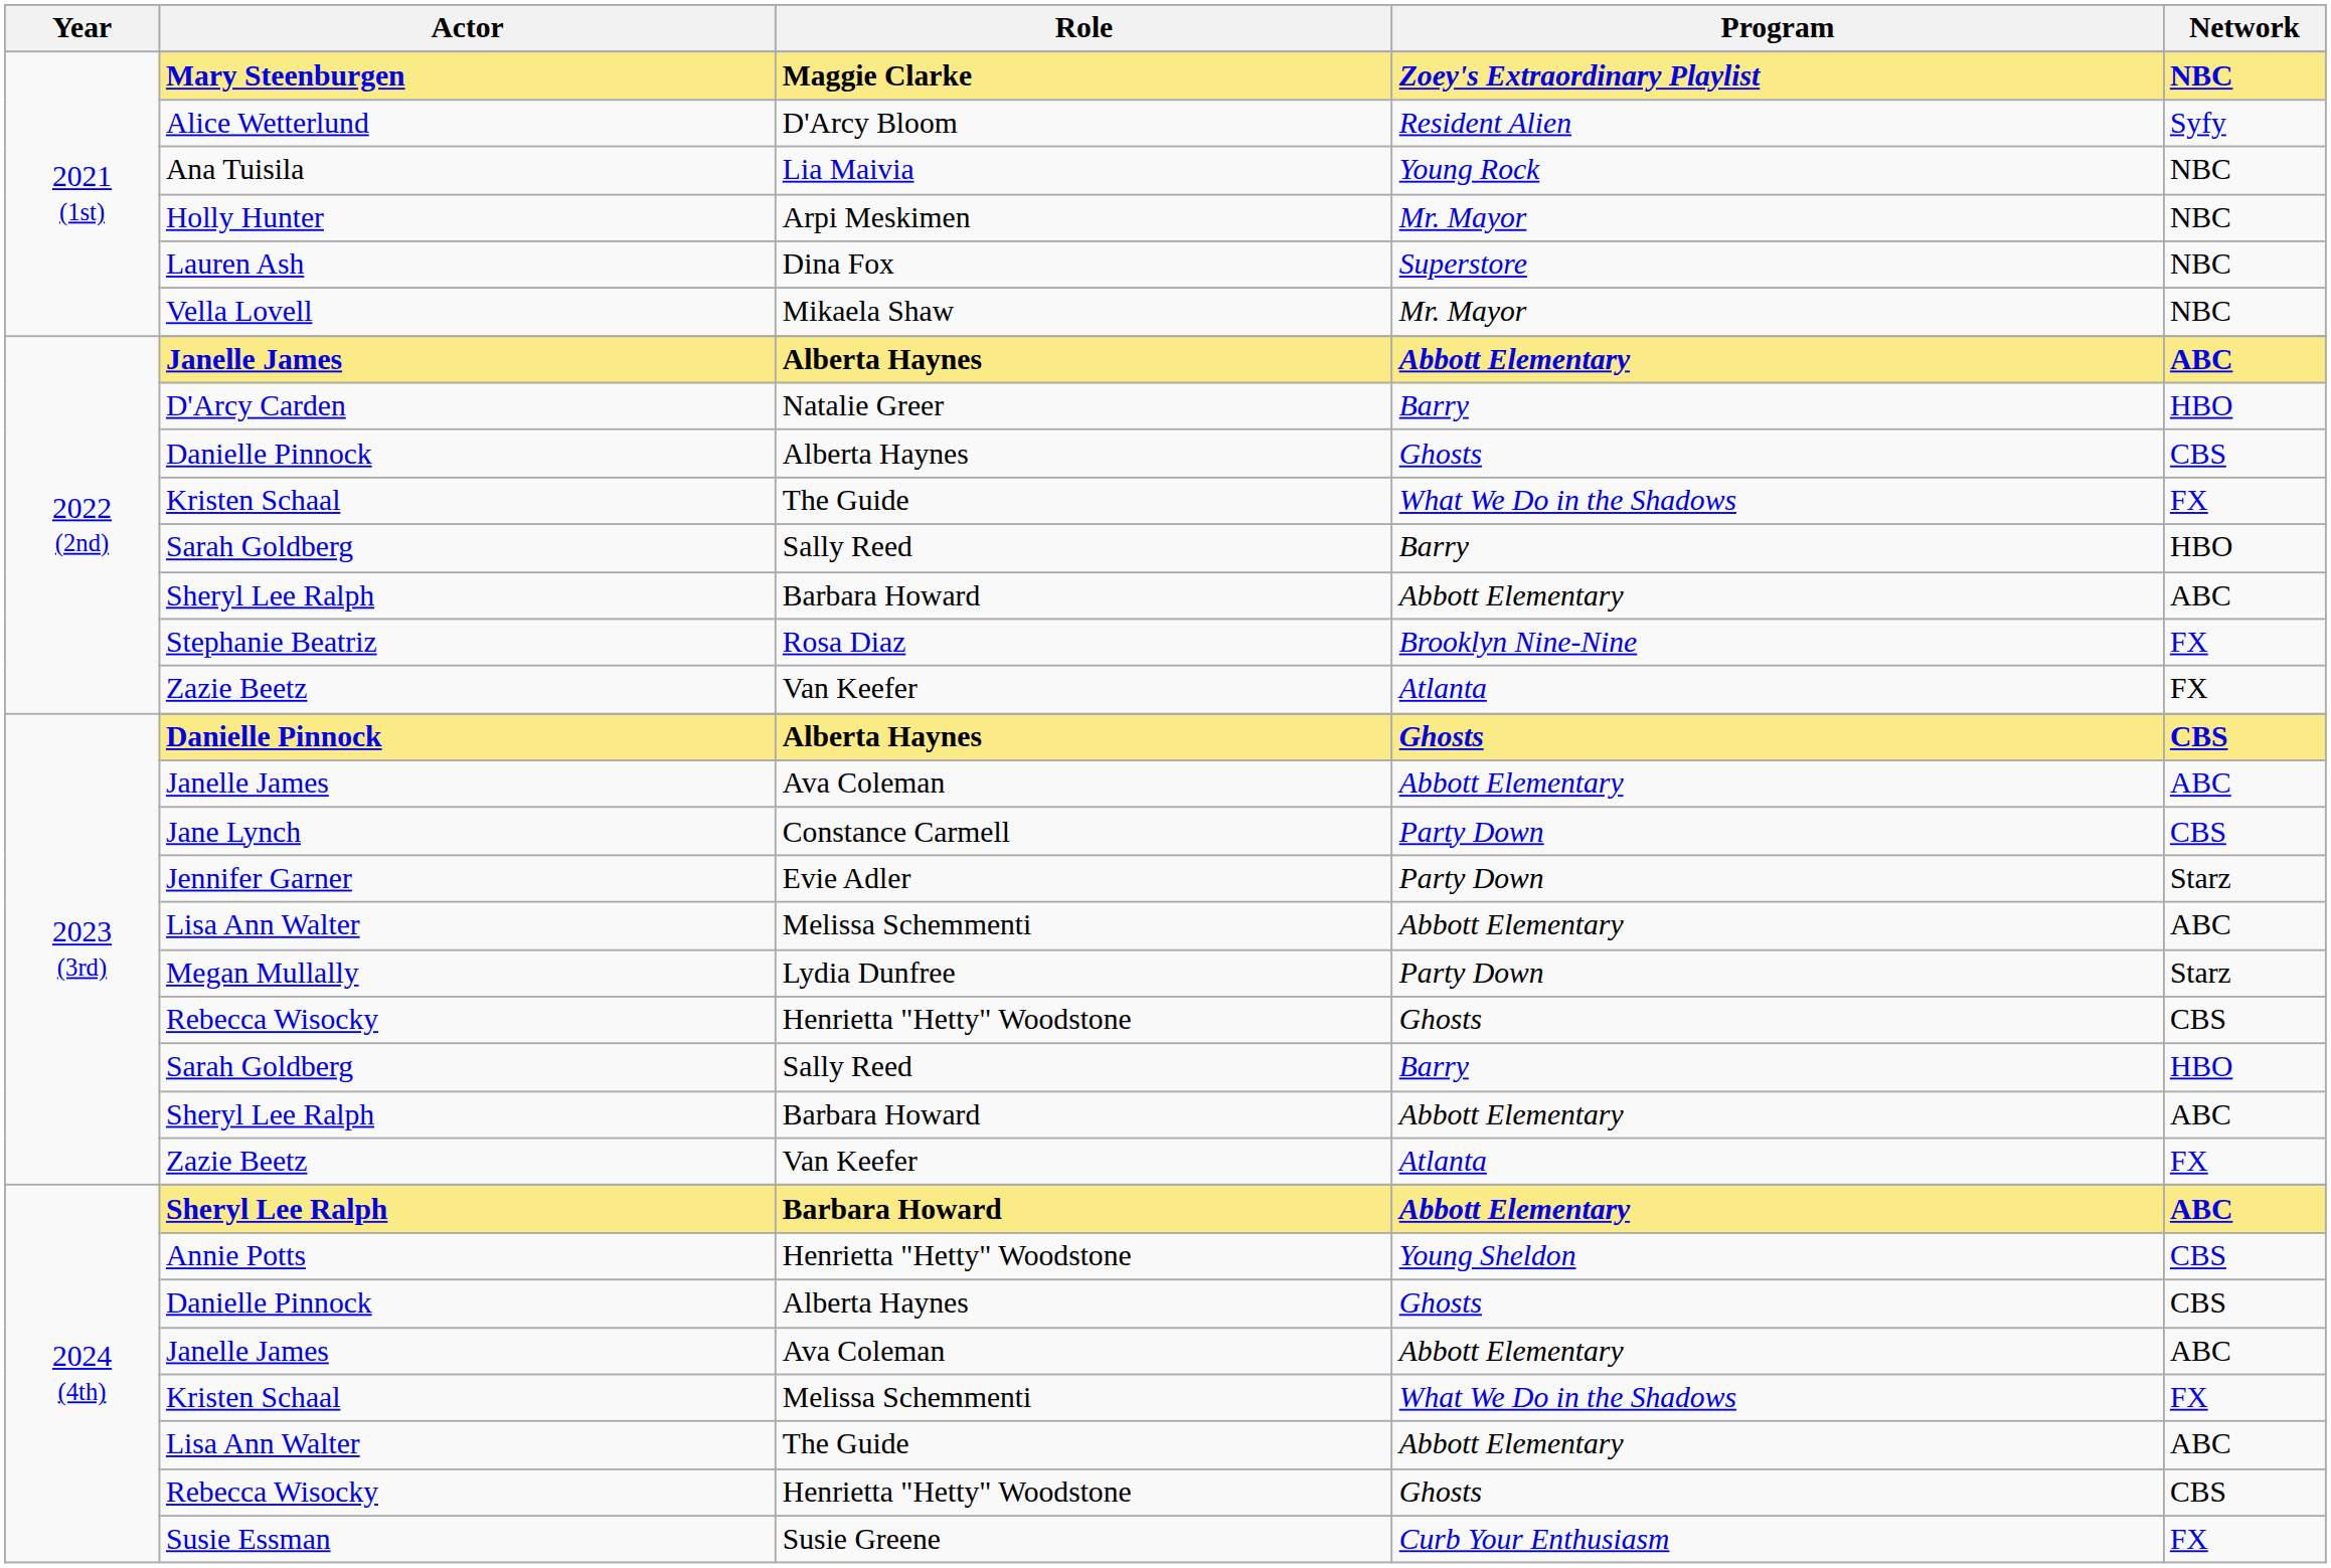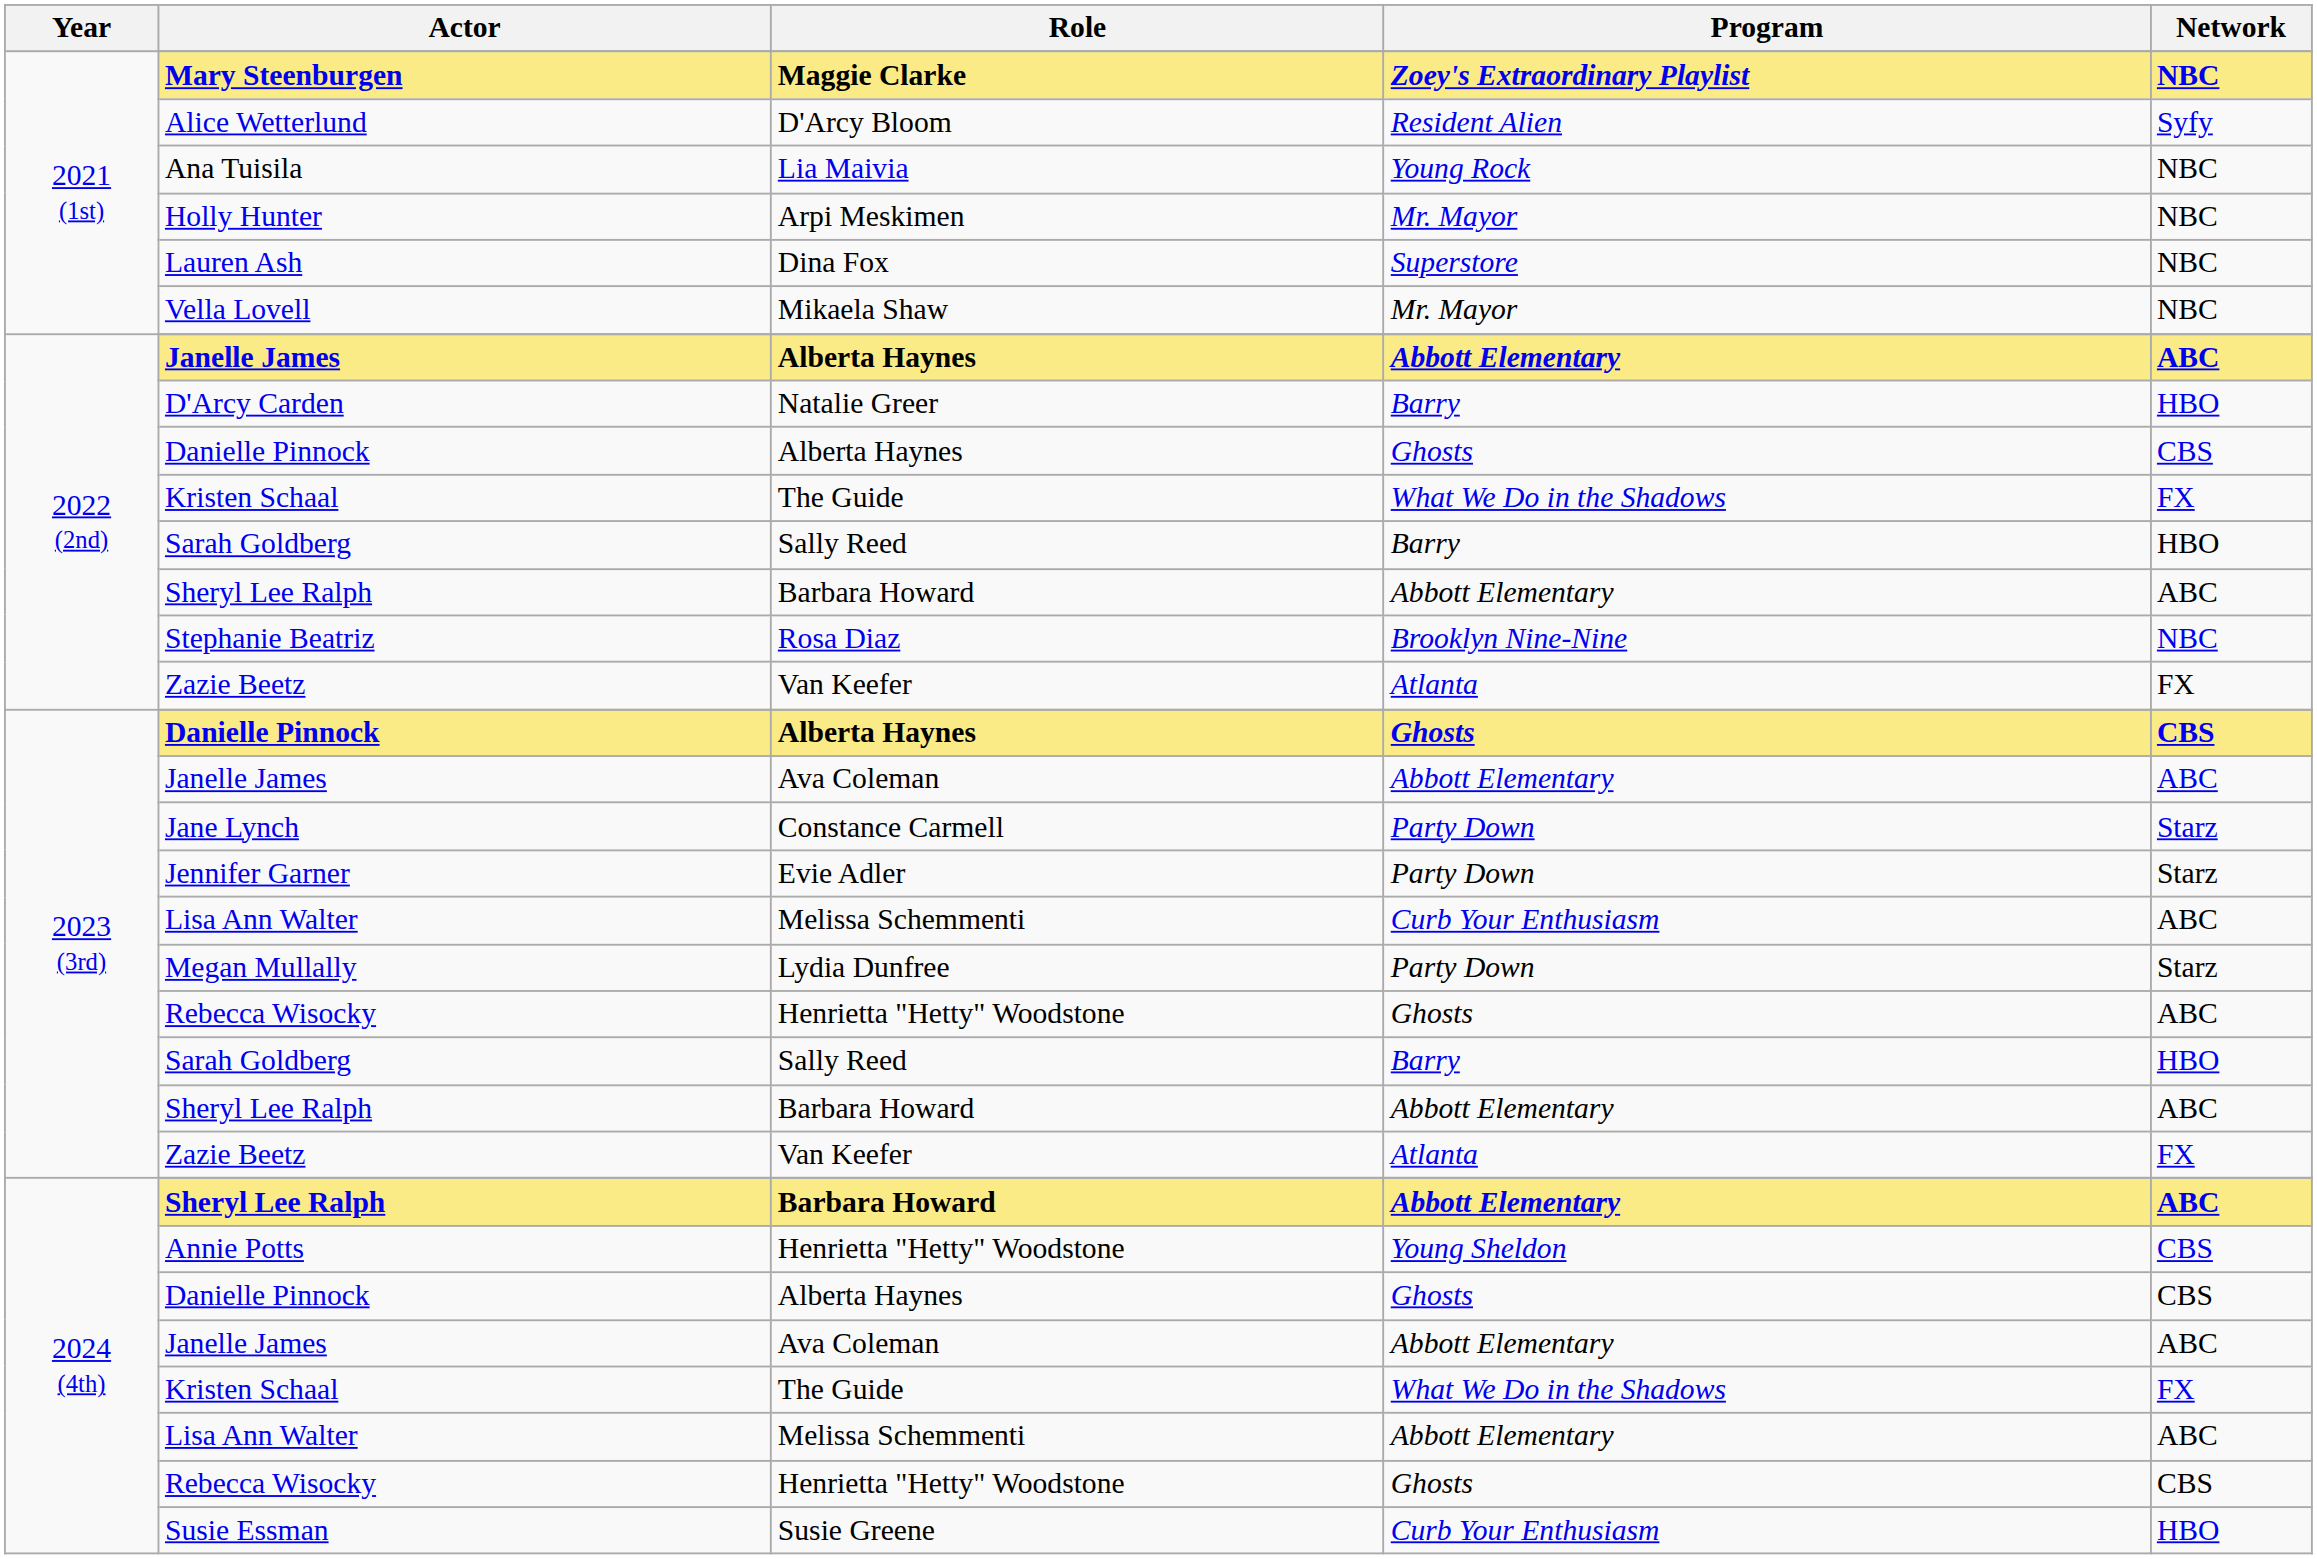 <table class="wikitable">
 <tr bgcolor="#bebebe">
 <th width="5%">Year</th>
 <th width="20%">Actor</th>
 <th width="20%">Role</th>
 <th width="25%">Program</th>
 <th width="5%">Network</th>
 </tr>
 <tr>
 <td rowspan="7" style="text-align:center"><a href='#'>2021</a><br><small><a href='#'>(1st)</a></small><br></td>
 </tr>
 <tr style="background:#FAEB86">
 <td><strong><a href='#'>Mary Steenburgen</a></strong></td>
 <td><strong>Maggie Clarke</strong></td>
 <td><strong><em><a href='#'>Zoey's Extraordinary Playlist</a></em></strong></td>
 <td><strong><a href='#'>NBC</a></strong></td>
 </tr>
 <tr>
 <td><a href='#'>Alice Wetterlund</a></td>
 <td>D'Arcy Bloom</td>
 <td><em><a href='#'>Resident Alien</a></em></td>
 <td><a href='#'>Syfy</a></td>
 </tr>
 <tr>
 <td>Ana Tuisila</td>
 <td><a href='#'>Lia Maivia</a></td>
 <td><em><a href='#'>Young Rock</a></em></td>
 <td>NBC</td>
 </tr>
 <tr>
 <td><a href='#'>Holly Hunter</a></td>
 <td>Arpi Meskimen</td>
 <td><em><a href='#'>Mr. Mayor</a></em></td>
 <td>NBC</td>
 </tr>
 <tr>
 <td><a href='#'>Lauren Ash</a></td>
 <td>Dina Fox</td>
 <td><em><a href='#'>Superstore</a></em></td>
 <td>NBC</td>
 </tr>
 <tr>
 <td><a href='#'>Vella Lovell</a></td>
 <td>Mikaela Shaw</td>
 <td><em>Mr. Mayor</em></td>
 <td>NBC</td>
 </tr>
 <tr>
 <td rowspan="9" style="text-align:center"><a href='#'>2022</a><br><small><a href='#'>(2nd)</a></small><br></td>
 </tr>
 <tr style="background:#FAEB86;">
 <td><strong><a href='#'>Janelle James</a></strong></td>
 <td><strong>Alberta Haynes</strong></td>
 <td><strong><em><a href='#'>Abbott Elementary</a></em></strong></td>
 <td><strong><a href='#'>ABC</a></strong></td>
 </tr>
 <tr>
 <td><a href='#'>D'Arcy Carden</a></td>
 <td>Natalie Greer</td>
 <td><em><a href='#'>Barry</a></em></td>
 <td><a href='#'>HBO</a></td>
 </tr>
 <tr>
 <td><a href='#'>Danielle Pinnock</a></td>
 <td>Alberta Haynes</td>
 <td><em><a href='#'>Ghosts</a></em></td>
 <td><a href='#'>CBS</a></td>
 </tr>
 <tr>
 <td><a href='#'>Kristen Schaal</a></td>
 <td>The Guide</td>
 <td><em><a href='#'>What We Do in the Shadows</a></em></td>
 <td><a href='#'>FX</a></td>
 </tr>
 <tr>
 <td><a href='#'>Sarah Goldberg</a></td>
 <td>Sally Reed</td>
 <td><em>Barry</em></td>
 <td>HBO</td>
 </tr>
 <tr>
 <td><a href='#'>Sheryl Lee Ralph</a></td>
 <td>Barbara Howard</td>
 <td><em>Abbott Elementary</em></td>
 <td>ABC</td>
 </tr>
 <tr>
 <td><a href='#'>Stephanie Beatriz</a></td>
 <td><a href='#'>Rosa Diaz</a></td>
 <td><em><a href='#'>Brooklyn Nine-Nine</a></em></td>
-<td><a href='#'>FX</a></td>
+<td><a href='#'>NBC</a></td>
 </tr>
 <tr>
 <td><a href='#'>Zazie Beetz</a></td>
 <td>Van Keefer</td>
 <td><em><a href='#'>Atlanta</a></em></td>
 <td>FX</td>
 </tr>
 <tr>
 <td rowspan="11" style="text-align:center"><a href='#'>2023</a><br><small><a href='#'>(3rd)</a></small><br></td>
 </tr>
 <tr style="background:#FAEB86;">
 <td><strong><a href='#'>Danielle Pinnock</a></strong></td>
 <td><strong>Alberta Haynes</strong></td>
 <td><strong><em><a href='#'>Ghosts</a></em></strong></td>
 <td><strong><a href='#'>CBS</a></strong></td>
 </tr>
 <tr>
 <td><a href='#'>Janelle James</a></td>
 <td>Ava Coleman</td>
 <td><em><a href='#'>Abbott Elementary</a></em></td>
 <td><a href='#'>ABC</a></td>
 </tr>
 <tr>
 <td><a href='#'>Jane Lynch</a></td>
 <td>Constance Carmell</td>
 <td><em><a href='#'>Party Down</a></em></td>
-<td><a href='#'>CBS</a></td>
+<td><a href='#'>Starz</a></td>
 </tr>
 <tr>
 <td><a href='#'>Jennifer Garner</a></td>
 <td>Evie Adler</td>
 <td><em>Party Down</em></td>
 <td>Starz</td>
 </tr>
 <tr>
 <td><a href='#'>Lisa Ann Walter</a></td>
 <td>Melissa Schemmenti</td>
-<td><em>Abbott Elementary</em></td>
+<td><em><a href='#'>Curb Your Enthusiasm</a></em></td>
 <td>ABC</td>
 </tr>
 <tr>
 <td><a href='#'>Megan Mullally</a></td>
 <td>Lydia Dunfree</td>
 <td><em>Party Down</em></td>
 <td>Starz</td>
 </tr>
 <tr>
 <td><a href='#'>Rebecca Wisocky</a></td>
 <td>Henrietta "Hetty" Woodstone</td>
 <td><em>Ghosts</em></td>
-<td>CBS</td>
+<td>ABC</td>
 </tr>
 <tr>
 <td><a href='#'>Sarah Goldberg</a></td>
 <td>Sally Reed</td>
 <td><em><a href='#'>Barry</a></em></td>
 <td><a href='#'>HBO</a></td>
 </tr>
 <tr>
 <td><a href='#'>Sheryl Lee Ralph</a></td>
 <td>Barbara Howard</td>
 <td><em>Abbott Elementary</em></td>
 <td>ABC</td>
 </tr>
 <tr>
 <td><a href='#'>Zazie Beetz</a></td>
 <td>Van Keefer</td>
 <td><em><a href='#'>Atlanta</a></em></td>
 <td><a href='#'>FX</a></td>
 </tr>
 <tr>
 <td rowspan="9" style="text-align:center"><a href='#'>2024</a><br><small><a href='#'>(4th)</a></small><br></td>
 </tr>
 <tr style="background:#FAEB86;">
 <td><strong><a href='#'>Sheryl Lee Ralph</a></strong></td>
 <td><strong>Barbara Howard</strong></td>
 <td><strong><em><a href='#'>Abbott Elementary</a></em></strong></td>
 <td><strong><a href='#'>ABC</a></strong></td>
 </tr>
 <tr>
 <td><a href='#'>Annie Potts</a></td>
 <td>Henrietta "Hetty" Woodstone</td>
 <td><em><a href='#'>Young Sheldon</a></em></td>
 <td><a href='#'>CBS</a></td>
 </tr>
 <tr>
 <td><a href='#'>Danielle Pinnock</a></td>
 <td>Alberta Haynes</td>
 <td><em><a href='#'>Ghosts</a></em></td>
 <td>CBS</td>
 </tr>
 <tr>
 <td><a href='#'>Janelle James</a></td>
 <td>Ava Coleman</td>
 <td><em>Abbott Elementary</em></td>
 <td>ABC</td>
 </tr>
 <tr>
 <td><a href='#'>Kristen Schaal</a></td>
-<td>Melissa Schemmenti</td>
+<td>The Guide</td>
 <td><em><a href='#'>What We Do in the Shadows</a></em></td>
 <td><a href='#'>FX</a></td>
 </tr>
 <tr>
 <td><a href='#'>Lisa Ann Walter</a></td>
-<td>The Guide</td>
+<td>Melissa Schemmenti</td>
 <td><em>Abbott Elementary</em></td>
 <td>ABC</td>
 </tr>
 <tr>
 <td><a href='#'>Rebecca Wisocky</a></td>
 <td>Henrietta "Hetty" Woodstone</td>
 <td><em>Ghosts</em></td>
 <td>CBS</td>
 </tr>
 <tr>
 <td><a href='#'>Susie Essman</a></td>
 <td>Susie Greene</td>
 <td><em><a href='#'>Curb Your Enthusiasm</a></em></td>
-<td><a href='#'>FX</a></td>
+<td><a href='#'>HBO</a></td>
 </tr>
 </table>
